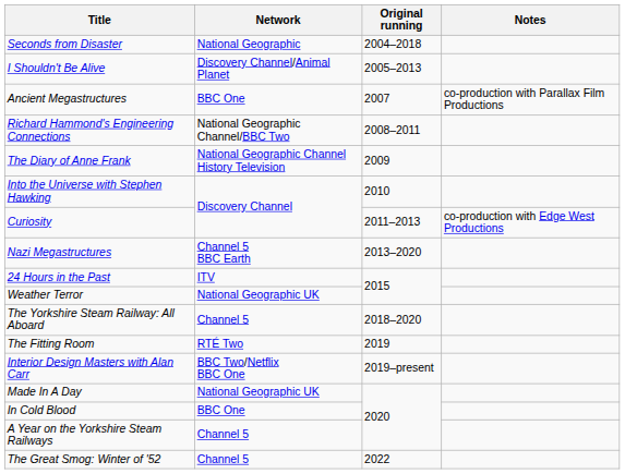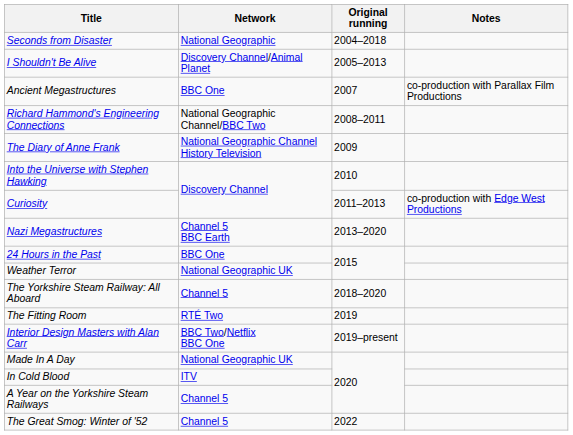 <table class="wikitable sortable">
 <tr>
 <th>Title</th>
 <th>Network</th>
 <th>Original running</th>
 <th>Notes</th>
 </tr>
 <tr>
 <td><em><a href='#'>Seconds from Disaster</a></em></td>
 <td><a href='#'>National Geographic</a></td>
 <td>2004–2018</td>
 <td></td>
 </tr>
 <tr>
 <td><em><a href='#'>I Shouldn't Be Alive</a></em></td>
 <td><a href='#'>Discovery Channel</a>/<a href='#'>Animal Planet</a></td>
 <td>2005–2013</td>
 <td></td>
 </tr>
 <tr>
 <td><em>Ancient Megastructures</em></td>
 <td><a href='#'>BBC One</a></td>
 <td>2007</td>
 <td>co-production with Parallax Film Productions</td>
 </tr>
 <tr>
 <td><em><a href='#'>Richard Hammond's Engineering Connections</a></em></td>
 <td>National Geographic Channel/<a href='#'>BBC Two</a></td>
 <td>2008–2011</td>
 <td></td>
 </tr>
 <tr>
 <td><em><a href='#'>The Diary of Anne Frank</a></em></td>
 <td><a href='#'>National Geographic Channel</a><br><a href='#'>History Television</a></td>
 <td>2009</td>
 <td></td>
 </tr>
 <tr>
 <td><em><a href='#'>Into the Universe with Stephen Hawking</a></em></td>
 <td rowspan="2"><a href='#'>Discovery Channel</a></td>
 <td>2010</td>
 <td></td>
 </tr>
 <tr>
 <td><em><a href='#'>Curiosity</a></em></td>
 <td>2011–2013</td>
 <td>co-production with <a href='#'>Edge West Productions</a></td>
 </tr>
 <tr>
 <td><em><a href='#'>Nazi Megastructures</a></em></td>
 <td><a href='#'>Channel 5</a><br><a href='#'>BBC Earth</a></td>
 <td>2013–2020</td>
 <td></td>
 </tr>
 <tr>
 <td><em><a href='#'>24 Hours in the Past</a></em></td>
-<td><a href='#'>ITV</a></td>
+<td><a href='#'>BBC One</a></td>
 <td rowspan="2">2015</td>
 <td></td>
 </tr>
 <tr>
 <td><em>Weather Terror</em></td>
 <td><a href='#'>National Geographic UK</a></td>
 <td></td>
 </tr>
 <tr>
 <td><em>The Yorkshire Steam Railway: All Aboard</em></td>
 <td><a href='#'>Channel 5</a></td>
 <td>2018–2020</td>
 <td></td>
 </tr>
 <tr>
 <td><em>The Fitting Room</em></td>
 <td><a href='#'>RTÉ Two</a></td>
 <td>2019</td>
 <td></td>
 </tr>
 <tr>
 <td><em><a href='#'>Interior Design Masters with Alan Carr</a></em></td>
 <td><a href='#'>BBC Two</a>/<a href='#'>Netflix</a><br><a href='#'>BBC One</a></td>
 <td>2019–present</td>
 <td></td>
 </tr>
 <tr>
 <td><em>Made In A Day</em></td>
 <td><a href='#'>National Geographic UK</a></td>
 <td rowspan="3">2020</td>
 <td></td>
 </tr>
 <tr>
 <td><em>In Cold Blood</em></td>
-<td><a href='#'>BBC One</a></td>
+<td><a href='#'>ITV</a></td>
 <td></td>
 </tr>
 <tr>
 <td><em>A Year on the Yorkshire Steam Railways</em></td>
 <td><a href='#'>Channel 5</a></td>
 <td></td>
 </tr>
 <tr>
 <td><em>The Great Smog: Winter of '52</em></td>
 <td><a href='#'>Channel 5</a></td>
 <td>2022</td>
 <td></td>
 </tr>
 </table>
